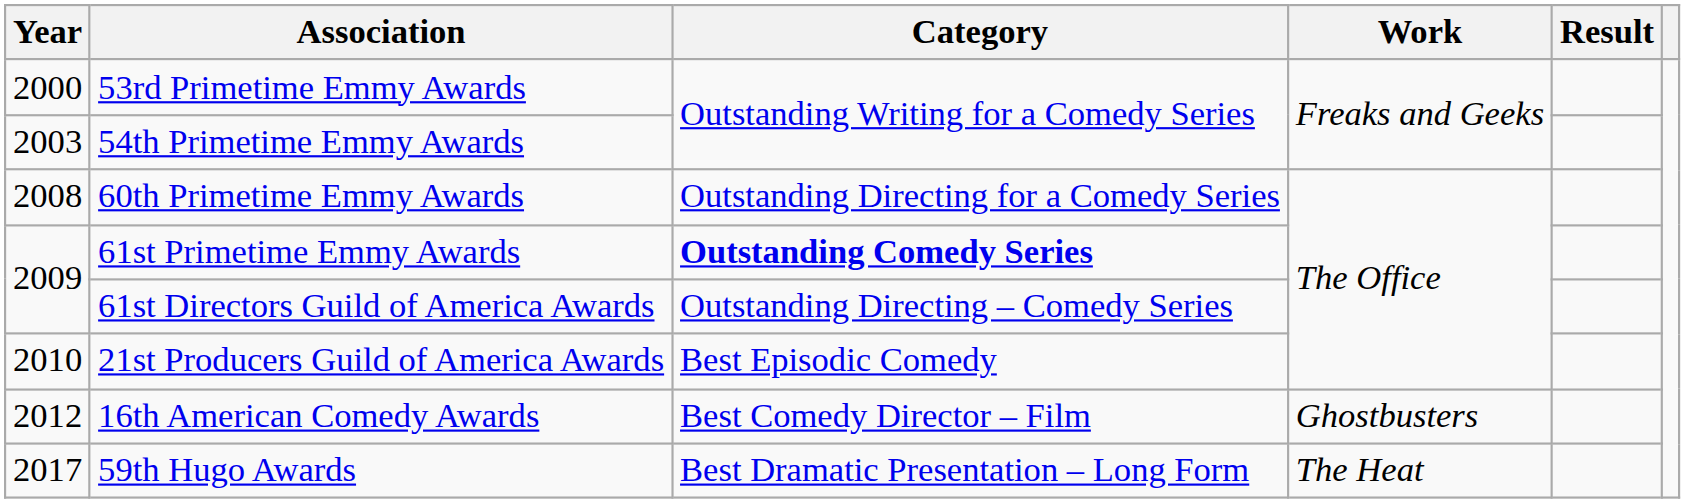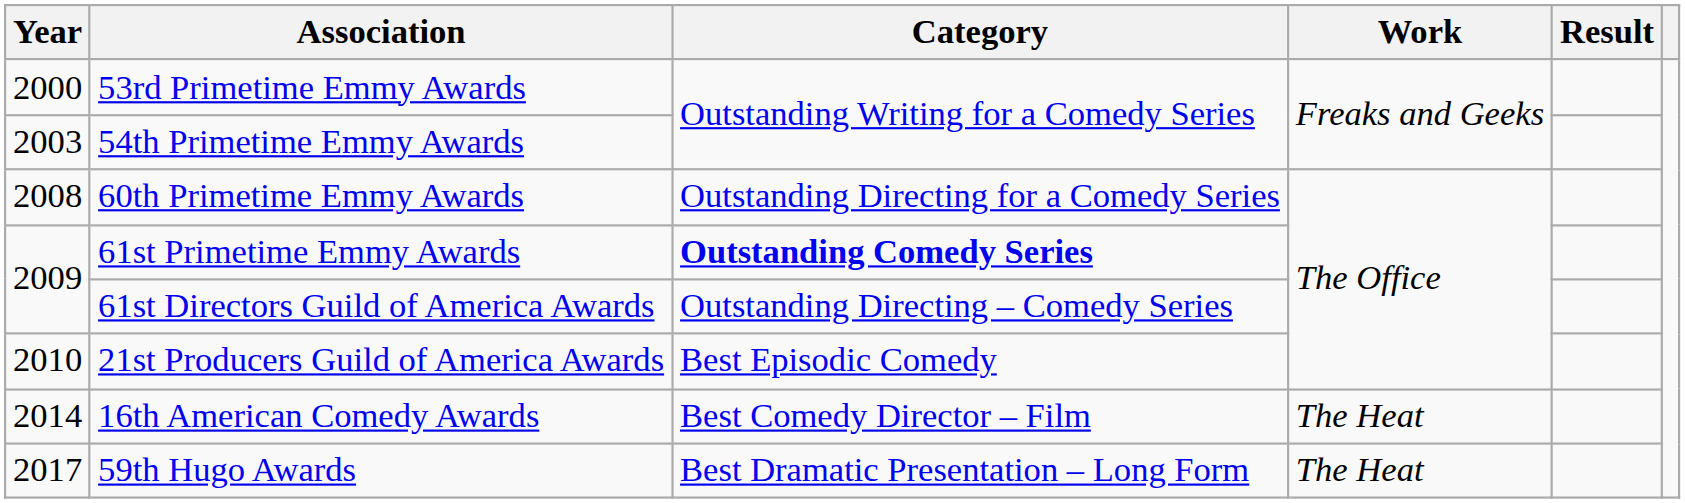 <table class="wikitable sortable">
 <tr>
 <th>Year</th>
 <th>Association</th>
 <th>Category</th>
 <th>Work</th>
 <th>Result</th>
 <th></th>
 </tr>
 <tr>
 <td>2000</td>
 <td><a href='#'>53rd Primetime Emmy Awards</a></td>
 <td rowspan="2"><a href='#'>Outstanding Writing for a Comedy Series</a></td>
 <td rowspan="2"><em>Freaks and Geeks</em></td>
 <td></td>
 <td rowspan="8"></td>
 </tr>
 <tr>
 <td>2003</td>
 <td><a href='#'>54th Primetime Emmy Awards</a></td>
 <td></td>
 </tr>
 <tr>
 <td>2008</td>
 <td><a href='#'>60th Primetime Emmy Awards</a></td>
 <td><a href='#'>Outstanding Directing for a Comedy Series</a></td>
 <td rowspan="4"><em>The Office</em></td>
 <td></td>
 </tr>
 <tr>
 <td rowspan="2">2009</td>
 <td><a href='#'>61st Primetime Emmy Awards</a></td>
 <td><strong><a href='#'>Outstanding Comedy Series</a></strong></td>
 <td></td>
 </tr>
 <tr>
 <td><a href='#'>61st Directors Guild of America Awards</a></td>
 <td><a href='#'>Outstanding Directing – Comedy Series</a></td>
 <td></td>
 </tr>
 <tr>
 <td>2010</td>
 <td><a href='#'>21st Producers Guild of America Awards</a></td>
 <td><a href='#'>Best Episodic Comedy</a></td>
 <td></td>
 </tr>
 <tr>
-<td>2012</td>
+<td>2014</td>
 <td><a href='#'>16th American Comedy Awards</a></td>
 <td><a href='#'>Best Comedy Director – Film</a></td>
-<td><em>Ghostbusters</em></td>
+<td><em>The Heat</em></td>
 <td></td>
 </tr>
 <tr>
 <td>2017</td>
 <td><a href='#'>59th Hugo Awards</a></td>
 <td><a href='#'>Best Dramatic Presentation – Long Form</a></td>
 <td><em>The Heat</em></td>
 <td></td>
 </tr>
 </table>
